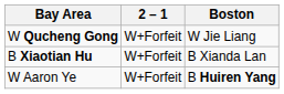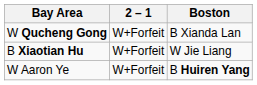 <table class="wikitable">
 <tr>
 <th>Bay Area</th>
 <th>2 – 1</th>
 <th>Boston</th>
 </tr>
 <tr>
 <td>W <strong>Qucheng Gong</strong></td>
 <td>W+Forfeit</td>
-<td>W Jie Liang</td>
+<td>B Xianda Lan</td>
 </tr>
 <tr>
 <td>B <strong>Xiaotian Hu</strong></td>
 <td>W+Forfeit</td>
-<td>B Xianda Lan</td>
+<td>W Jie Liang</td>
 </tr>
 <tr>
 <td>W Aaron Ye</td>
 <td>W+Forfeit</td>
 <td>B <strong>Huiren Yang</strong></td>
 </tr>
 </table>
